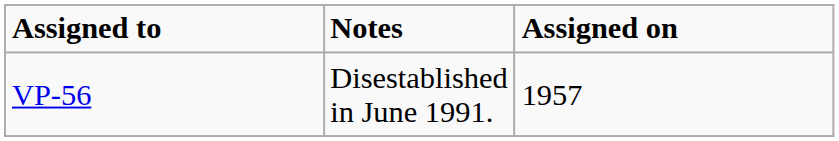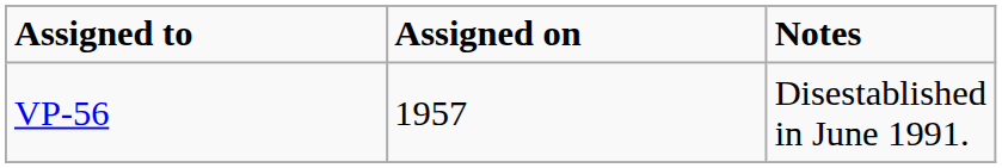 <table class="wikitable" style="width: 70%;">
 <tr>
 <td style="width: 200px;"><strong>Assigned to</strong></td>
+<td style="width: 200px;"><strong>Assigned on</strong></td>
 <td><strong>Notes</strong></td>
-<td style="width: 200px;"><strong>Assigned on</strong></td>
 </tr>
 <tr>
 <td><a href='#'>VP-56</a></td>
+<td>1957</td>
 <td>Disestablished in June 1991.</td>
-<td>1957</td>
 </tr>
 </table>
